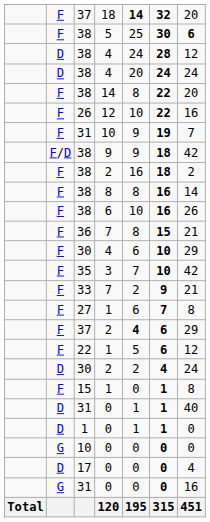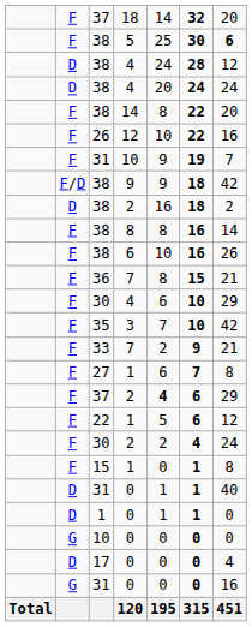 <table class="wikitable sortable">
 <tr align="center">
 </tr>
 <tr align="center" bgcolor="">
 <td></td>
 <td><a href='#'>F</a></td>
 <td>37</td>
 <td>18</td>
-<td><strong>14</strong></td>
+<td>14</td>
 <td><strong>32</strong></td>
 <td>20</td>
 </tr>
 <tr align="center" bgcolor="">
 <td></td>
 <td><a href='#'>F</a></td>
 <td>38</td>
 <td>5</td>
 <td>25</td>
 <td><strong>30</strong></td>
 <td><strong>6</strong></td>
 </tr>
 <tr align="center" bgcolor="">
 <td></td>
 <td><a href='#'>D</a></td>
 <td>38</td>
 <td>4</td>
 <td>24</td>
 <td><strong>28</strong></td>
 <td>12</td>
 </tr>
 <tr align="center" bgcolor="">
 <td></td>
 <td><a href='#'>D</a></td>
 <td>38</td>
 <td>4</td>
 <td>20</td>
 <td><strong>24</strong></td>
 <td>24</td>
 </tr>
 <tr align="center" bgcolor="">
 <td></td>
 <td><a href='#'>F</a></td>
 <td>38</td>
 <td>14</td>
 <td>8</td>
 <td><strong>22</strong></td>
 <td>20</td>
 </tr>
 <tr align="center" bgcolor="">
 <td></td>
 <td><a href='#'>F</a></td>
 <td>26</td>
 <td>12</td>
 <td>10</td>
 <td><strong>22</strong></td>
 <td>16</td>
 </tr>
 <tr align="center" bgcolor="">
 <td></td>
 <td><a href='#'>F</a></td>
 <td>31</td>
 <td>10</td>
 <td>9</td>
 <td><strong>19</strong></td>
 <td>7</td>
 </tr>
 <tr align="center" bgcolor="">
 <td></td>
 <td><a href='#'>F</a>/<a href='#'>D</a></td>
 <td>38</td>
 <td>9</td>
 <td>9</td>
 <td><strong>18</strong></td>
 <td>42</td>
 </tr>
 <tr align="center" bgcolor="">
 <td></td>
-<td><a href='#'>F</a></td>
+<td><a href='#'>D</a></td>
 <td>38</td>
 <td>2</td>
 <td>16</td>
 <td><strong>18</strong></td>
 <td>2</td>
 </tr>
 <tr align="center" bgcolor="">
 <td></td>
 <td><a href='#'>F</a></td>
 <td>38</td>
 <td>8</td>
 <td>8</td>
 <td><strong>16</strong></td>
 <td>14</td>
 </tr>
 <tr align="center" bgcolor="">
 <td></td>
 <td><a href='#'>F</a></td>
 <td>38</td>
 <td>6</td>
 <td>10</td>
 <td><strong>16</strong></td>
 <td>26</td>
 </tr>
 <tr align="center" bgcolor="">
 <td></td>
 <td><a href='#'>F</a></td>
 <td>36</td>
 <td>7</td>
 <td>8</td>
 <td><strong>15</strong></td>
 <td>21</td>
 </tr>
 <tr align="center" bgcolor="">
 <td></td>
 <td><a href='#'>F</a></td>
 <td>30</td>
 <td>4</td>
 <td>6</td>
 <td><strong>10</strong></td>
 <td>29</td>
 </tr>
 <tr align="center" bgcolor="">
 <td></td>
 <td><a href='#'>F</a></td>
 <td>35</td>
 <td>3</td>
 <td>7</td>
 <td><strong>10</strong></td>
 <td>42</td>
 </tr>
 <tr align="center" bgcolor="">
 <td></td>
 <td><a href='#'>F</a></td>
 <td>33</td>
 <td>7</td>
 <td>2</td>
 <td><strong>9</strong></td>
 <td>21</td>
 </tr>
 <tr align="center" bgcolor="">
 <td></td>
 <td><a href='#'>F</a></td>
 <td>27</td>
 <td>1</td>
 <td>6</td>
 <td><strong>7</strong></td>
 <td>8</td>
 </tr>
 <tr align="center" bgcolor="">
 <td></td>
 <td><a href='#'>F</a></td>
 <td>37</td>
 <td>2</td>
 <td><strong>4</strong></td>
 <td><strong>6</strong></td>
 <td>29</td>
 </tr>
 <tr align="center" bgcolor="">
 <td></td>
 <td><a href='#'>F</a></td>
 <td>22</td>
 <td>1</td>
 <td>5</td>
 <td><strong>6</strong></td>
 <td>12</td>
 </tr>
 <tr align="center" bgcolor="">
 <td></td>
-<td><a href='#'>D</a></td>
+<td><a href='#'>F</a></td>
 <td>30</td>
 <td>2</td>
 <td>2</td>
 <td><strong>4</strong></td>
 <td>24</td>
 </tr>
 <tr align="center" bgcolor="">
 <td></td>
 <td><a href='#'>F</a></td>
 <td>15</td>
 <td>1</td>
 <td>0</td>
 <td><strong>1</strong></td>
 <td>8</td>
 </tr>
 <tr align="center" bgcolor="">
 <td></td>
 <td><a href='#'>D</a></td>
 <td>31</td>
 <td>0</td>
 <td>1</td>
 <td><strong>1</strong></td>
 <td>40</td>
 </tr>
 <tr align="center" bgcolor="">
 <td></td>
 <td><a href='#'>D</a></td>
 <td>1</td>
 <td>0</td>
 <td>1</td>
 <td><strong>1</strong></td>
 <td>0</td>
 </tr>
 <tr align="center" bgcolor="">
 <td></td>
 <td><a href='#'>G</a></td>
 <td>10</td>
 <td>0</td>
 <td>0</td>
 <td><strong>0</strong></td>
 <td>0</td>
 </tr>
 <tr align="center" bgcolor="">
 <td></td>
 <td><a href='#'>D</a></td>
 <td>17</td>
 <td>0</td>
 <td>0</td>
 <td><strong>0</strong></td>
 <td>4</td>
 </tr>
 <tr align="center" bgcolor="">
 <td></td>
 <td><a href='#'>G</a></td>
 <td>31</td>
 <td>0</td>
 <td>0</td>
 <td><strong>0</strong></td>
 <td>16</td>
 </tr>
 <tr>
 <th>Total</th>
 <th></th>
 <th></th>
 <th>120</th>
 <th>195</th>
 <th>315</th>
 <th>451</th>
 </tr>
 </table>
